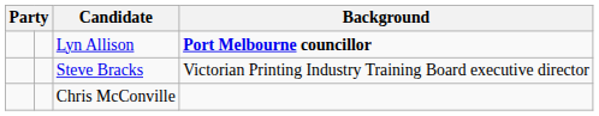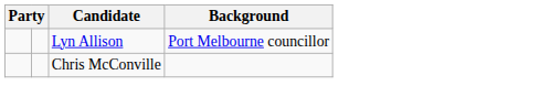 <table class="wikitable">
 <tr>
 <th colspan="2">Party</th>
 <th>Candidate</th>
 <th>Background</th>
 </tr>
 <tr>
 <td> </td>
 <td></td>
 <td><a href='#'>Lyn Allison</a></td>
-<td><strong><a href='#'>Port Melbourne</a> councillor</strong></td>
-</tr>
-<tr>
-<td> </td>
-<td></td>
-<td><a href='#'>Steve Bracks</a></td>
-<td>Victorian Printing Industry Training Board executive director</td>
+<td><a href='#'>Port Melbourne</a> councillor</td>
 </tr>
 <tr>
 <td> </td>
 <td></td>
 <td>Chris McConville</td>
 <td></td>
 </tr>
 </table>
